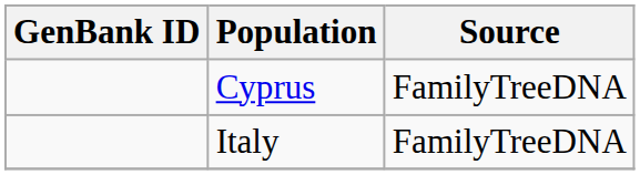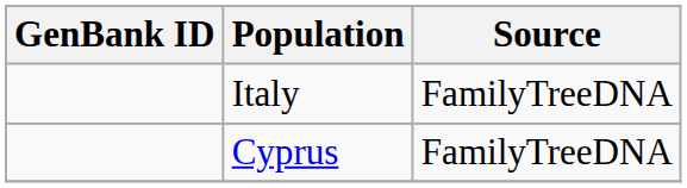 <table class="wikitable sortable">
 <tr>
 <th scope="col">GenBank ID</th>
 <th scope="col">Population</th>
 <th scope="col">Source</th>
 </tr>
 <tr>
 <td></td>
-<td><a href='#'>Cyprus</a></td>
+<td>Italy</td>
 <td>FamilyTreeDNA</td>
 </tr>
 <tr>
 <td></td>
-<td>Italy</td>
+<td><a href='#'>Cyprus</a></td>
 <td>FamilyTreeDNA</td>
 </tr>
 <tr>
 </tr>
 </table>
